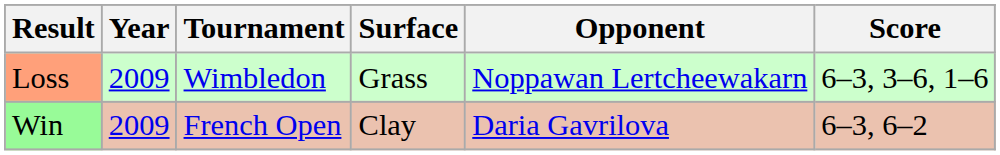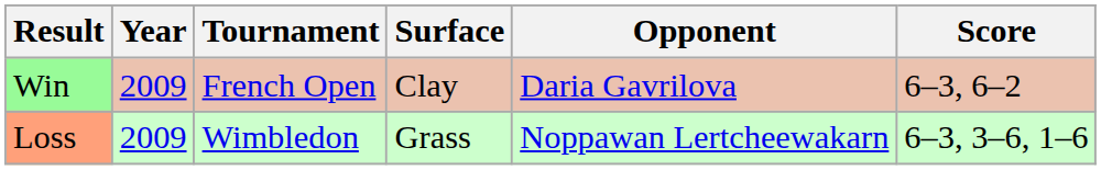 <table class="sortable wikitable">
 <tr>
 <th>Result</th>
 <th>Year</th>
 <th>Tournament</th>
 <th>Surface</th>
 <th>Opponent</th>
 <th>Score</th>
 </tr>
+<tr style="background:#ebc2af;">
+<td bgcolor=98FB98>Win</td>
+<td><a href='#'>2009</a></td>
+<td><a href='#'>French Open</a></td>
+<td>Clay</td>
+<td> <a href='#'>Daria Gavrilova</a></td>
+<td>6–3, 6–2</td>
+</tr>
 <tr style="background:#cfc;">
 <td bgcolor=FFA07A>Loss</td>
 <td><a href='#'>2009</a></td>
 <td><a href='#'>Wimbledon</a></td>
 <td>Grass</td>
 <td> <a href='#'>Noppawan Lertcheewakarn</a></td>
 <td>6–3, 3–6, 1–6</td>
 </tr>
-<tr style="background:#ebc2af;">
-<td bgcolor=98FB98>Win</td>
-<td><a href='#'>2009</a></td>
-<td><a href='#'>French Open</a></td>
-<td>Clay</td>
-<td> <a href='#'>Daria Gavrilova</a></td>
-<td>6–3, 6–2</td>
-</tr>
 </table>
